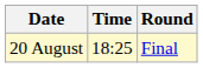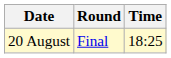 <table class="wikitable">
 <tr>
 <th>Date</th>
+<th>Round</th>
 <th>Time</th>
-<th>Round</th>
 </tr>
 <tr style=background:lemonchiffon>
 <td>20 August</td>
+<td><a href='#'>Final</a></td>
 <td>18:25</td>
-<td><a href='#'>Final</a></td>
 </tr>
 </table>
